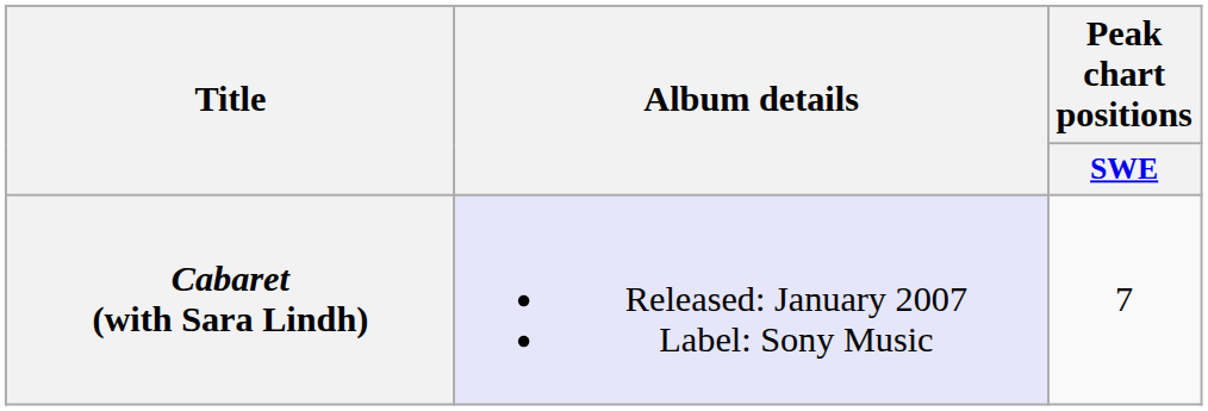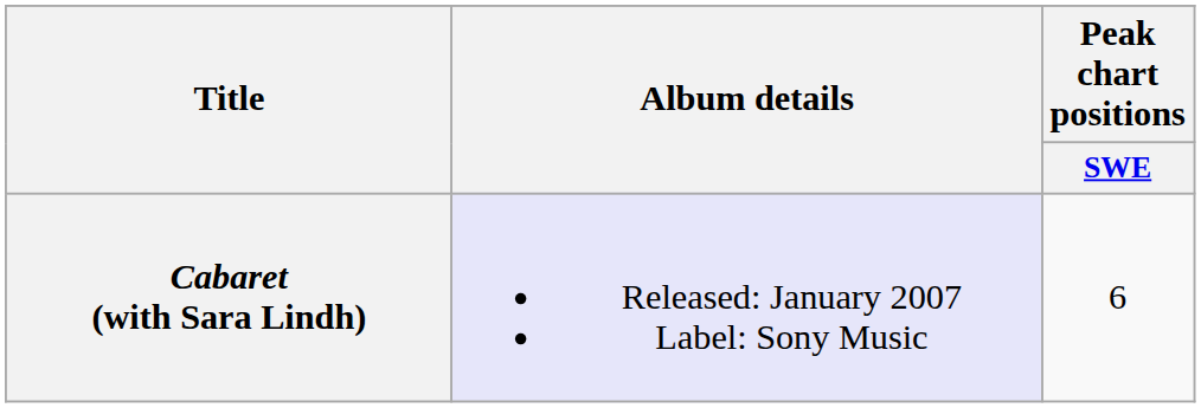 <table class="wikitable plainrowheaders" style="text-align:center;" border="1">
 <tr>
 <th scope="col" rowspan="2" style="width:12em;">Title</th>
 <th scope="col" rowspan="2" style="width:16em;">Album details</th>
 <th scope="col" colspan="1">Peak chart<br>positions</th>
 </tr>
 <tr>
 <th scope="col" style="width:3em; font-size:85%"><a href='#'>SWE</a><br></th>
 </tr>
 <tr>
 <th scope="row"><em>Cabaret</em>  <br> (with Sara Lindh)</th>
 <td style="background: lavender;"><br><ul><li>Released: January 2007</li><li>Label: Sony Music</li></ul></td>
-<td>7</td>
+<td>6</td>
 </tr>
 </table>
